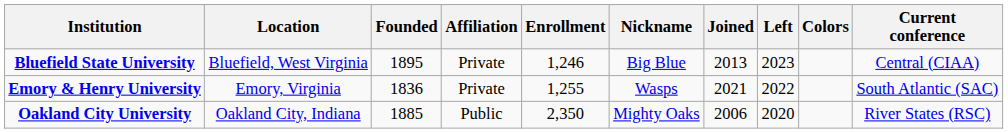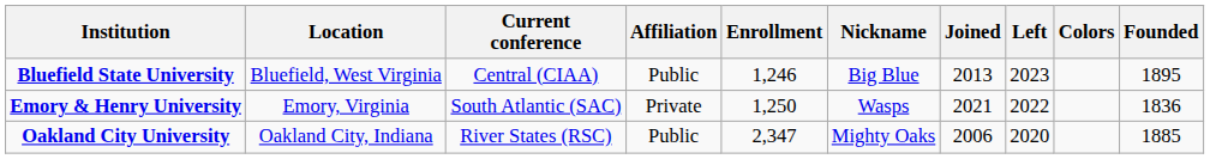 <table class="wikitable sortable" style="text-align:center">
 <tr>
 <th>Institution</th>
 <th>Location</th>
-<th>Founded</th>
+<th>Current<br>conference</th>
 <th>Affiliation</th>
 <th>Enrollment</th>
 <th>Nickname</th>
 <th>Joined</th>
 <th>Left</th>
 <th class="unsortable">Colors</th>
-<th>Current<br>conference</th>
+<th>Founded</th>
 </tr>
 <tr>
 <td><strong><a href='#'>Bluefield State University</a></strong></td>
 <td><a href='#'>Bluefield, West Virginia</a></td>
-<td>1895</td>
-<td>Private</td>
+<td><a href='#'>Central (CIAA)</a></td>
+<td>Public<br></td>
 <td>1,246</td>
 <td><a href='#'>Big Blue</a></td>
 <td>2013</td>
 <td>2023</td>
 <td> </td>
-<td><a href='#'>Central (CIAA)</a></td>
+<td>1895</td>
 </tr>
 <tr>
 <td><strong><a href='#'>Emory & Henry University</a></strong></td>
 <td><a href='#'>Emory, Virginia</a></td>
-<td>1836</td>
+<td><a href='#'>South Atlantic (SAC)</a></td>
 <td>Private</td>
-<td>1,255</td>
+<td>1,250</td>
 <td><a href='#'>Wasps</a></td>
 <td>2021</td>
 <td>2022</td>
 <td> </td>
-<td><a href='#'>South Atlantic (SAC)</a></td>
+<td>1836</td>
 </tr>
 <tr>
 <td><strong><a href='#'>Oakland City University</a></strong></td>
 <td><a href='#'>Oakland City, Indiana</a></td>
-<td>1885</td>
+<td><a href='#'>River States (RSC)</a></td>
 <td>Public<br></td>
-<td>2,350</td>
+<td>2,347</td>
 <td><a href='#'>Mighty Oaks</a></td>
 <td>2006</td>
 <td>2020</td>
 <td>  </td>
-<td><a href='#'>River States (RSC)</a></td>
+<td>1885</td>
 </tr>
 </table>
